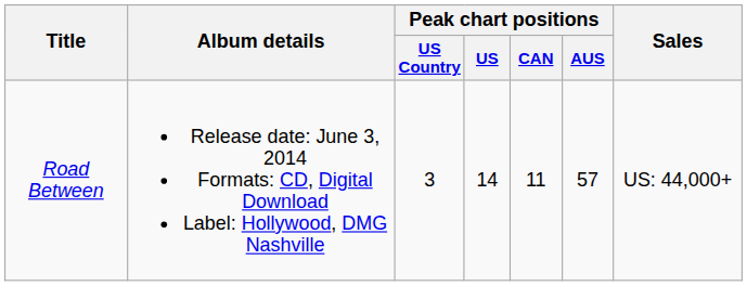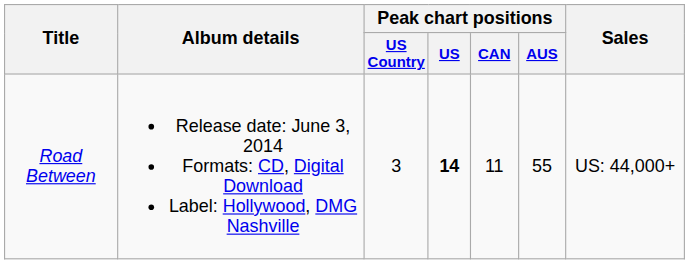 <table class="wikitable plainrowheaders" style="text-align:center">
 <tr>
 <th rowspan="2" style="width:8em;">Title</th>
 <th rowspan="2" style="width:20em;">Album details</th>
 <th colspan="4">Peak chart positions</th>
 <th rowspan="2" style="width:9em;">Sales</th>
 </tr>
 <tr style="font-size:smaller;">
 <th style="width:45px;"><a href='#'>US<br> Country</a><br></th>
 <th style="width:45px;"><a href='#'>US</a><br></th>
 <th style="width:45px;"><a href='#'>CAN</a><br></th>
 <th style="width:45px;"><a href='#'>AUS</a><br></th>
 </tr>
 <tr>
 <td><em><a href='#'>Road Between</a></em></td>
 <td><br><ul><li>Release date: June 3, 2014</li><li>Formats: <a href='#'>CD</a>, <a href='#'>Digital Download</a></li><li>Label: <a href='#'>Hollywood</a>, <a href='#'>DMG Nashville</a></li></ul></td>
 <td>3</td>
-<td>14</td>
+<td><strong>14</strong></td>
 <td>11</td>
-<td>57</td>
+<td>55</td>
 <td>US: 44,000+</td>
 </tr>
 </table>
